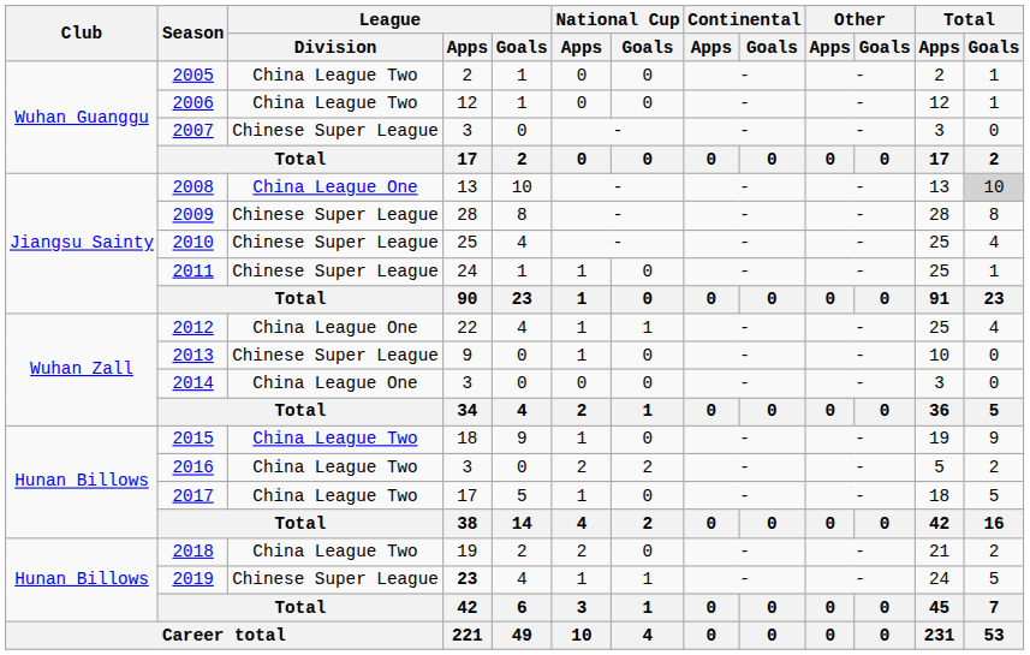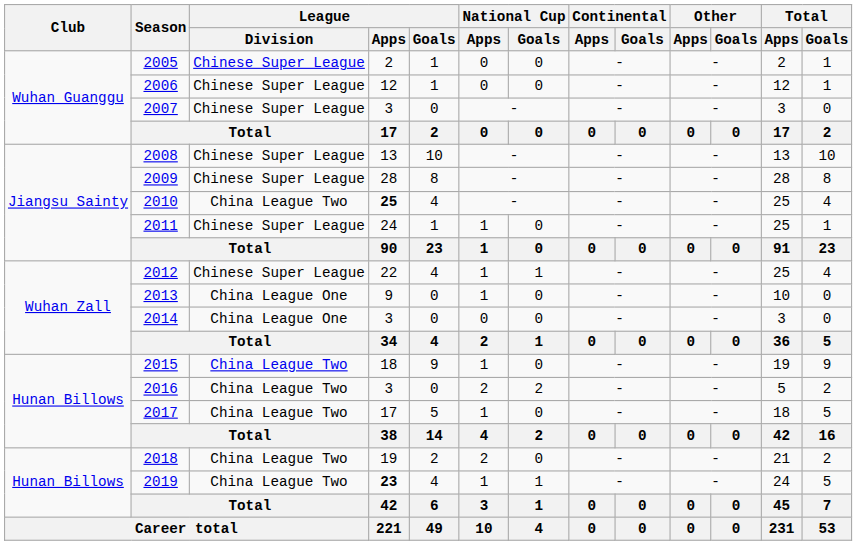 <table class="wikitable" style="text-align: center">
 <tr>
 <th rowspan="2">Club</th>
 <th rowspan="2">Season</th>
 <th colspan="3">League</th>
 <th colspan="2">National Cup</th>
 <th colspan="2">Continental</th>
 <th colspan="2">Other</th>
 <th colspan="2">Total</th>
 </tr>
 <tr>
 <th>Division</th>
 <th>Apps</th>
 <th>Goals</th>
 <th>Apps</th>
 <th>Goals</th>
 <th>Apps</th>
 <th>Goals</th>
 <th>Apps</th>
 <th>Goals</th>
 <th>Apps</th>
 <th>Goals</th>
 </tr>
 <tr>
 <td rowspan=4><a href='#'>Wuhan Guanggu</a></td>
 <td><a href='#'>2005</a></td>
-<td>China League Two</td>
+<td><a href='#'>Chinese Super League</a></td>
 <td>2</td>
 <td>1</td>
 <td>0</td>
 <td>0</td>
 <td colspan="2">-</td>
 <td colspan="2">-</td>
 <td>2</td>
 <td>1</td>
 </tr>
 <tr>
 <td><a href='#'>2006</a></td>
-<td>China League Two</td>
+<td>Chinese Super League</td>
 <td>12</td>
 <td>1</td>
 <td>0</td>
 <td>0</td>
 <td colspan="2">-</td>
 <td colspan="2">-</td>
 <td>12</td>
 <td>1</td>
 </tr>
 <tr>
 <td><a href='#'>2007</a></td>
 <td>Chinese Super League</td>
 <td>3</td>
 <td>0</td>
 <td colspan="2">-</td>
 <td colspan="2">-</td>
 <td colspan="2">-</td>
 <td>3</td>
 <td>0</td>
 </tr>
 <tr>
 <th colspan="2"><strong>Total</strong></th>
 <th>17</th>
 <th>2</th>
 <th>0</th>
 <th>0</th>
 <th>0</th>
 <th>0</th>
 <th>0</th>
 <th>0</th>
 <th>17</th>
 <th>2</th>
 </tr>
 <tr>
 <td rowspan=5><a href='#'>Jiangsu Sainty</a></td>
 <td><a href='#'>2008</a></td>
-<td><a href='#'>China League One</a></td>
+<td>Chinese Super League</td>
 <td>13</td>
 <td>10</td>
 <td colspan="2">-</td>
 <td colspan="2">-</td>
 <td colspan="2">-</td>
 <td>13</td>
-<td style="background: lightgrey;">10</td>
+<td>10</td>
 </tr>
 <tr>
 <td><a href='#'>2009</a></td>
 <td>Chinese Super League</td>
 <td>28</td>
 <td>8</td>
 <td colspan="2">-</td>
 <td colspan="2">-</td>
 <td colspan="2">-</td>
 <td>28</td>
 <td>8</td>
 </tr>
 <tr>
 <td><a href='#'>2010</a></td>
-<td>Chinese Super League</td>
-<td>25</td>
+<td>China League Two</td>
+<td><strong>25</strong></td>
 <td>4</td>
 <td colspan="2">-</td>
 <td colspan="2">-</td>
 <td colspan="2">-</td>
 <td>25</td>
 <td>4</td>
 </tr>
 <tr>
 <td><a href='#'>2011</a></td>
 <td>Chinese Super League</td>
 <td>24</td>
 <td>1</td>
 <td>1</td>
 <td>0</td>
 <td colspan="2">-</td>
 <td colspan="2">-</td>
 <td>25</td>
 <td>1</td>
 </tr>
 <tr>
 <th colspan="2"><strong>Total</strong></th>
 <th>90</th>
 <th>23</th>
 <th>1</th>
 <th>0</th>
 <th>0</th>
 <th>0</th>
 <th>0</th>
 <th>0</th>
 <th>91</th>
 <th>23</th>
 </tr>
 <tr>
 <td rowspan=4><a href='#'>Wuhan Zall</a></td>
 <td><a href='#'>2012</a></td>
-<td>China League One</td>
+<td>Chinese Super League</td>
 <td>22</td>
 <td>4</td>
 <td>1</td>
 <td>1</td>
 <td colspan="2">-</td>
 <td colspan="2">-</td>
 <td>25</td>
 <td>4</td>
 </tr>
 <tr>
 <td><a href='#'>2013</a></td>
-<td>Chinese Super League</td>
+<td>China League One</td>
 <td>9</td>
 <td>0</td>
 <td>1</td>
 <td>0</td>
 <td colspan="2">-</td>
 <td colspan="2">-</td>
 <td>10</td>
 <td>0</td>
 </tr>
 <tr>
 <td><a href='#'>2014</a></td>
 <td>China League One</td>
 <td>3</td>
 <td>0</td>
 <td>0</td>
 <td>0</td>
 <td colspan="2">-</td>
 <td colspan="2">-</td>
 <td>3</td>
 <td>0</td>
 </tr>
 <tr>
 <th colspan="2"><strong>Total</strong></th>
 <th>34</th>
 <th>4</th>
 <th>2</th>
 <th>1</th>
 <th>0</th>
 <th>0</th>
 <th>0</th>
 <th>0</th>
 <th>36</th>
 <th>5</th>
 </tr>
 <tr>
 <td rowspan=4><a href='#'>Hunan Billows</a></td>
 <td><a href='#'>2015</a></td>
 <td><a href='#'>China League Two</a></td>
 <td>18</td>
 <td>9</td>
 <td>1</td>
 <td>0</td>
 <td colspan="2">-</td>
 <td colspan="2">-</td>
 <td>19</td>
 <td>9</td>
 </tr>
 <tr>
 <td><a href='#'>2016</a></td>
 <td>China League Two</td>
 <td>3</td>
 <td>0</td>
 <td>2</td>
 <td>2</td>
 <td colspan="2">-</td>
 <td colspan="2">-</td>
 <td>5</td>
 <td>2</td>
 </tr>
 <tr>
 <td><a href='#'>2017</a></td>
 <td>China League Two</td>
 <td>17</td>
 <td>5</td>
 <td>1</td>
 <td>0</td>
 <td colspan="2">-</td>
 <td colspan="2">-</td>
 <td>18</td>
 <td>5</td>
 </tr>
 <tr>
 <th colspan="2"><strong>Total</strong></th>
 <th>38</th>
 <th>14</th>
 <th>4</th>
 <th>2</th>
 <th>0</th>
 <th>0</th>
 <th>0</th>
 <th>0</th>
 <th>42</th>
 <th>16</th>
 </tr>
 <tr>
 <td rowspan=3><a href='#'>Hunan Billows</a></td>
 <td><a href='#'>2018</a></td>
 <td>China League Two</td>
 <td>19</td>
 <td>2</td>
 <td>2</td>
 <td>0</td>
 <td colspan="2">-</td>
 <td colspan="2">-</td>
 <td>21</td>
 <td>2</td>
 </tr>
 <tr>
 <td><a href='#'>2019</a></td>
-<td>Chinese Super League</td>
+<td>China League Two</td>
 <td><strong>23</strong></td>
 <td>4</td>
 <td>1</td>
 <td>1</td>
 <td colspan="2">-</td>
 <td colspan="2">-</td>
 <td>24</td>
 <td>5</td>
 </tr>
 <tr>
 <th colspan="2"><strong>Total</strong></th>
 <th>42</th>
 <th>6</th>
 <th>3</th>
 <th>1</th>
 <th>0</th>
 <th>0</th>
 <th>0</th>
 <th>0</th>
 <th>45</th>
 <th>7</th>
 </tr>
 <tr>
 <th colspan=3>Career total</th>
 <th>221</th>
 <th>49</th>
 <th>10</th>
 <th>4</th>
 <th>0</th>
 <th>0</th>
 <th>0</th>
 <th>0</th>
 <th>231</th>
 <th>53</th>
 </tr>
 </table>
